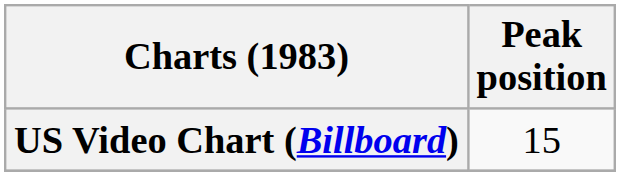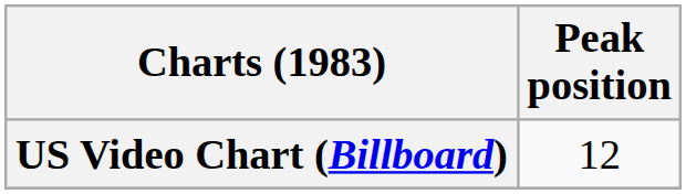 <table class="wikitable sortable plainrowheaders">
 <tr>
 <th>Charts (1983)</th>
 <th>Peak<br>position</th>
 </tr>
 <tr>
 <th scope="row">US Video Chart (<em><a href='#'>Billboard</a></em>)</th>
-<td style="text-align:center;">15</td>
+<td style="text-align:center;">12</td>
 </tr>
 <tr>
 </tr>
 </table>
